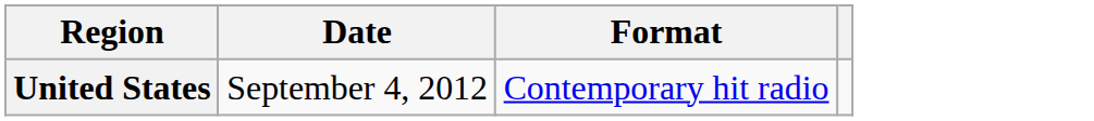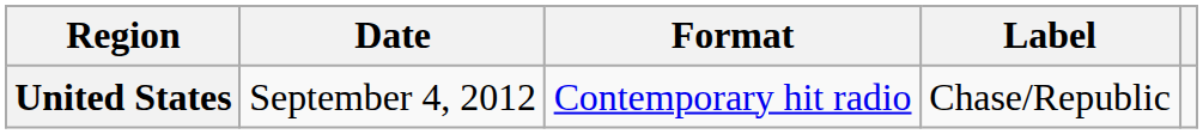 <table class="wikitable plainrowheaders">
 <tr>
 <th scope="col">Region</th>
 <th scope="col">Date</th>
 <th scope="col">Format</th>
+<th scope="col">Label</th>
 <th scope="col"></th>
 </tr>
 <tr>
 <th scope="row">United States</th>
 <td>September 4, 2012</td>
 <td><a href='#'>Contemporary hit radio</a></td>
+<td>Chase/Republic</td>
 <td align="center"></td>
 </tr>
 </table>
